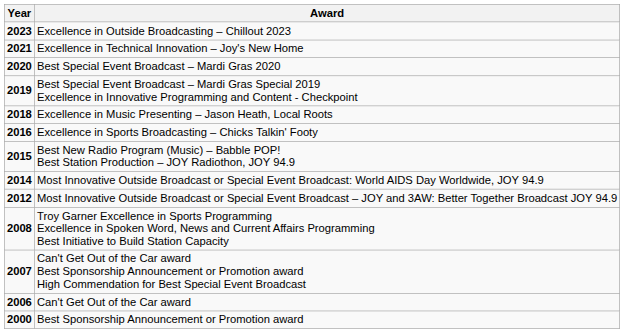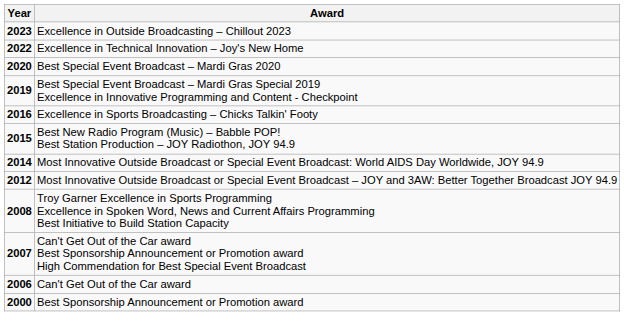 <table class="wikitable">
 <tr>
 <th>Year</th>
 <th>Award</th>
 </tr>
 <tr>
 <td><strong>2023</strong></td>
 <td>Excellence in Outside Broadcasting – Chillout 2023</td>
 </tr>
 <tr>
-<td><strong>2021</strong></td>
+<td><strong>2022</strong></td>
 <td>Excellence in Technical Innovation – Joy's New Home</td>
 </tr>
 <tr>
 <td><strong>2020</strong></td>
 <td>Best Special Event Broadcast – Mardi Gras 2020</td>
 </tr>
 <tr>
 <td><strong>2019</strong></td>
 <td>Best Special Event Broadcast – Mardi Gras Special 2019<br>Excellence in Innovative Programming and Content - Checkpoint</td>
-</tr>
-<tr>
-<td><strong>2018</strong></td>
-<td>Excellence in Music Presenting – Jason Heath, Local Roots</td>
 </tr>
 <tr>
 <td><strong>2016</strong></td>
 <td>Excellence in Sports Broadcasting – Chicks Talkin' Footy</td>
 </tr>
 <tr>
 <td><strong>2015</strong></td>
 <td>Best New Radio Program (Music) – Babble POP!<br>Best Station Production – JOY Radiothon, JOY 94.9</td>
 </tr>
 <tr>
 <td><strong>2014</strong></td>
 <td>Most Innovative Outside Broadcast or Special Event Broadcast: World AIDS Day Worldwide, JOY 94.9</td>
 </tr>
 <tr>
 <td><strong>2012</strong></td>
 <td>Most Innovative Outside Broadcast or Special Event Broadcast – JOY and 3AW: Better Together Broadcast JOY 94.9</td>
 </tr>
 <tr>
 <td><strong>2008</strong></td>
 <td>Troy Garner Excellence in Sports Programming<br>Excellence in Spoken Word, News and Current Affairs Programming<br>Best Initiative to Build Station Capacity</td>
 </tr>
 <tr>
 <td><strong>2007</strong></td>
 <td>Can't Get Out of the Car award<br>Best Sponsorship Announcement or Promotion award<br>High Commendation for Best Special Event Broadcast</td>
 </tr>
 <tr>
 <td><strong>2006</strong></td>
 <td>Can't Get Out of the Car award</td>
 </tr>
 <tr>
 <td><strong>2000</strong></td>
 <td>Best Sponsorship Announcement or Promotion award</td>
 </tr>
 </table>
